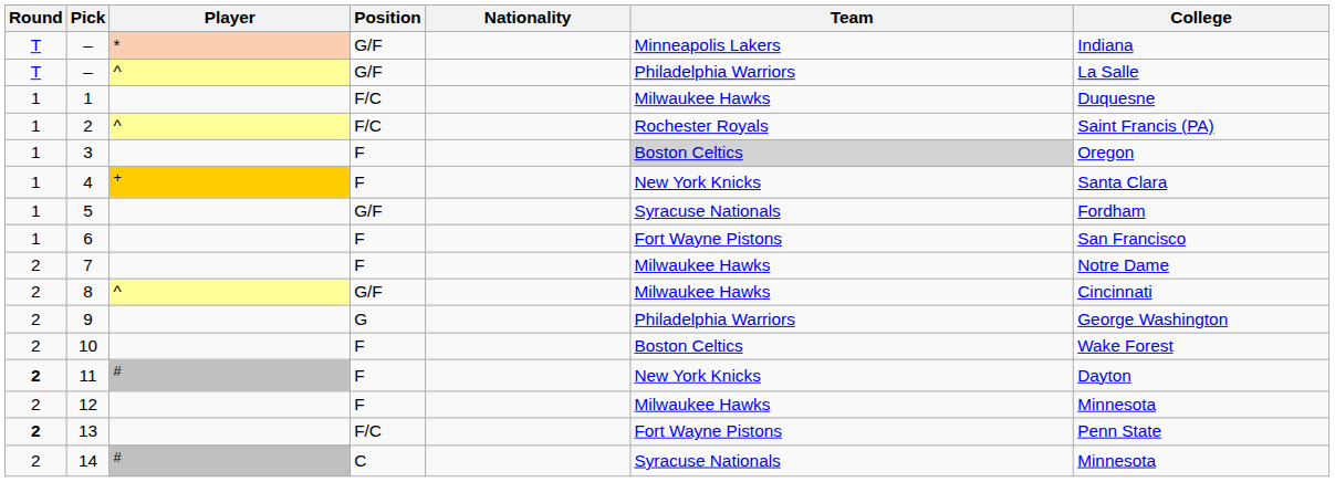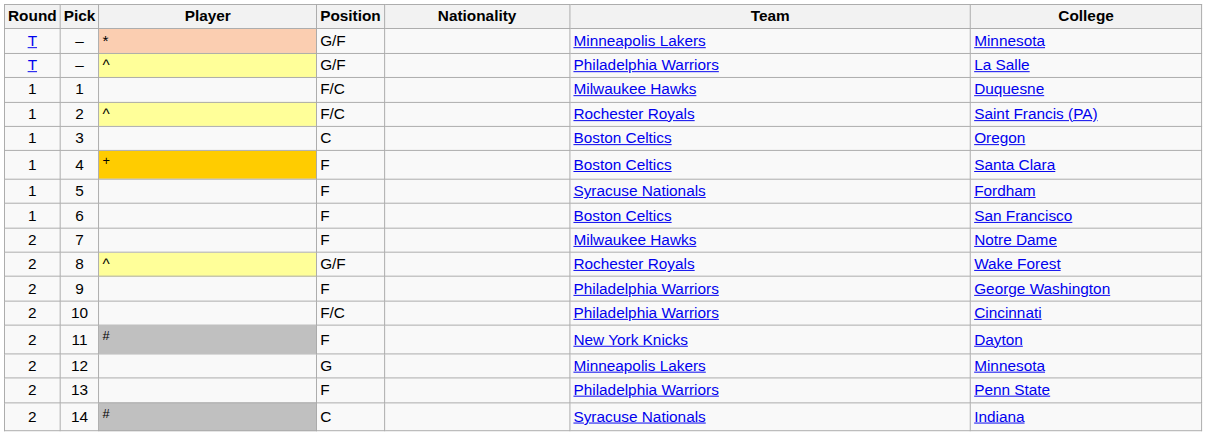 <table class="wikitable sortable">
 <tr>
 <th width="1%">Round</th>
 <th width="1%">Pick</th>
 <th width="19%">Player</th>
 <th width="1%">Position</th>
 <th width="16%">Nationality</th>
 <th width="35%">Team</th>
 <th width="20%">College</th>
 </tr>
 <tr>
 <td align=center><a href='#'>T</a></td>
 <td align=center>–</td>
 <td bgcolor="#FBCEB1">*</td>
 <td>G/F</td>
 <td></td>
 <td><a href='#'>Minneapolis Lakers</a></td>
-<td><a href='#'>Indiana</a></td>
+<td><a href='#'>Minnesota</a></td>
 </tr>
 <tr>
 <td align=center><a href='#'>T</a></td>
 <td align=center>–</td>
 <td bgcolor="#FFFF99">^</td>
 <td>G/F</td>
 <td></td>
 <td><a href='#'>Philadelphia Warriors</a></td>
 <td><a href='#'>La Salle</a></td>
 </tr>
 <tr>
 <td align=center>1</td>
 <td align=center>1</td>
 <td></td>
 <td>F/C</td>
 <td></td>
 <td><a href='#'>Milwaukee Hawks</a></td>
 <td><a href='#'>Duquesne</a></td>
 </tr>
 <tr>
 <td align=center>1</td>
 <td align=center>2</td>
 <td bgcolor="#FFFF99">^</td>
 <td>F/C</td>
 <td></td>
 <td><a href='#'>Rochester Royals</a></td>
 <td><a href='#'>Saint Francis (PA)</a></td>
 </tr>
 <tr>
 <td align=center>1</td>
 <td align=center>3</td>
 <td></td>
-<td>F</td>
+<td>C</td>
 <td></td>
-<td style="background: lightgrey;"><a href='#'>Boston Celtics</a></td>
+<td><a href='#'>Boston Celtics</a></td>
 <td><a href='#'>Oregon</a></td>
 </tr>
 <tr>
 <td align=center>1</td>
 <td align=center>4</td>
 <td bgcolor="#FFCC00"><sup>+</sup></td>
 <td>F</td>
 <td></td>
-<td><a href='#'>New York Knicks</a></td>
+<td><a href='#'>Boston Celtics</a></td>
 <td><a href='#'>Santa Clara</a></td>
 </tr>
 <tr>
 <td align=center>1</td>
 <td align=center>5</td>
 <td></td>
-<td>G/F</td>
+<td>F</td>
 <td></td>
 <td><a href='#'>Syracuse Nationals</a></td>
 <td><a href='#'>Fordham</a></td>
 </tr>
 <tr>
 <td align=center>1</td>
 <td align=center>6</td>
 <td></td>
 <td>F</td>
 <td></td>
-<td><a href='#'>Fort Wayne Pistons</a></td>
+<td><a href='#'>Boston Celtics</a></td>
 <td><a href='#'>San Francisco</a></td>
 </tr>
 <tr>
 <td align=center>2</td>
 <td align=center>7</td>
 <td></td>
 <td>F</td>
 <td></td>
 <td><a href='#'>Milwaukee Hawks</a></td>
 <td><a href='#'>Notre Dame</a></td>
 </tr>
 <tr>
 <td align=center>2</td>
 <td align=center>8</td>
 <td bgcolor="#FFFF99">^</td>
 <td>G/F</td>
 <td></td>
-<td><a href='#'>Milwaukee Hawks</a></td>
-<td><a href='#'>Cincinnati</a></td>
+<td><a href='#'>Rochester Royals</a></td>
+<td><a href='#'>Wake Forest</a></td>
 </tr>
 <tr>
 <td align=center>2</td>
 <td align=center>9</td>
 <td></td>
-<td>G</td>
+<td>F</td>
 <td></td>
 <td><a href='#'>Philadelphia Warriors</a></td>
 <td><a href='#'>George Washington</a></td>
 </tr>
 <tr>
 <td align=center>2</td>
 <td align=center>10</td>
 <td></td>
-<td>F</td>
+<td>F/C</td>
 <td></td>
-<td><a href='#'>Boston Celtics</a></td>
-<td><a href='#'>Wake Forest</a></td>
+<td><a href='#'>Philadelphia Warriors</a></td>
+<td><a href='#'>Cincinnati</a></td>
 </tr>
 <tr>
-<td align=center><strong>2</strong></td>
+<td align=center>2</td>
 <td align=center>11</td>
 <td bgcolor="#C0C0C0"><sup>#</sup></td>
 <td>F</td>
 <td></td>
 <td><a href='#'>New York Knicks</a></td>
 <td><a href='#'>Dayton</a></td>
 </tr>
 <tr>
 <td align=center>2</td>
 <td align=center>12</td>
 <td></td>
-<td>F</td>
+<td>G</td>
 <td></td>
-<td><a href='#'>Milwaukee Hawks</a></td>
+<td><a href='#'>Minneapolis Lakers</a></td>
 <td><a href='#'>Minnesota</a></td>
 </tr>
 <tr>
-<td align=center><strong>2</strong></td>
+<td align=center>2</td>
 <td align=center>13</td>
 <td></td>
-<td>F/C</td>
+<td>F</td>
 <td></td>
-<td><a href='#'>Fort Wayne Pistons</a></td>
+<td><a href='#'>Philadelphia Warriors</a></td>
 <td><a href='#'>Penn State</a></td>
 </tr>
 <tr>
 <td align=center>2</td>
 <td align=center>14</td>
 <td bgcolor="#C0C0C0"><sup>#</sup></td>
 <td>C</td>
 <td></td>
 <td><a href='#'>Syracuse Nationals</a></td>
-<td><a href='#'>Minnesota</a></td>
+<td><a href='#'>Indiana</a></td>
 </tr>
 </table>
